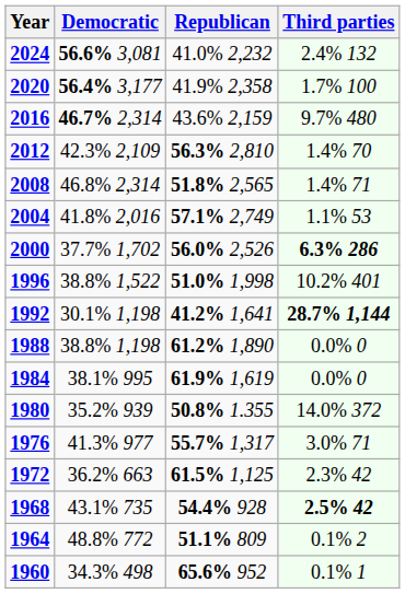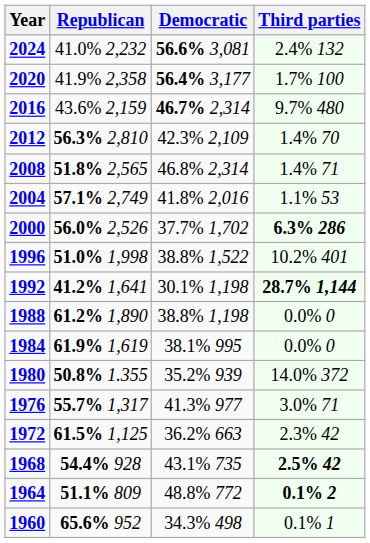 <table class="wikitable" style="float:right; font-size:95%;">
 <tr bgcolor=lightgrey>
 <th>Year</th>
+<th><a href='#'>Republican</a></th>
 <th><a href='#'>Democratic</a></th>
-<th><a href='#'>Republican</a></th>
 <th><a href='#'>Third parties</a></th>
 </tr>
 <tr>
 <td style="text-align:center;" ><strong><a href='#'>2024</a></strong></td>
+<td style="text-align:center;" >41.0% <em>2,232</em></td>
 <td style="text-align:center;" ><strong>56.6%</strong> <em>3,081</em></td>
-<td style="text-align:center;" >41.0% <em>2,232</em></td>
 <td style="text-align:center; background:honeyDew;">2.4% <em>132</em></td>
 </tr>
 <tr>
 <td style="text-align:center;" ><strong><a href='#'>2020</a></strong></td>
+<td style="text-align:center;" >41.9% <em>2,358</em></td>
 <td style="text-align:center;" ><strong>56.4%</strong> <em>3,177</em></td>
-<td style="text-align:center;" >41.9% <em>2,358</em></td>
 <td style="text-align:center; background:honeyDew;">1.7% <em>100</em></td>
 </tr>
 <tr>
 <td style="text-align:center;" ><strong><a href='#'>2016</a></strong></td>
+<td style="text-align:center;" >43.6% <em>2,159</em></td>
 <td style="text-align:center;" ><strong>46.7%</strong> <em>2,314</em></td>
-<td style="text-align:center;" >43.6% <em>2,159</em></td>
 <td style="text-align:center; background:honeyDew;">9.7% <em>480</em></td>
 </tr>
 <tr>
 <td style="text-align:center;" ><strong><a href='#'>2012</a></strong></td>
+<td style="text-align:center;" ><strong>56.3%</strong> <em>2,810</em></td>
 <td style="text-align:center;" >42.3% <em>2,109</em></td>
-<td style="text-align:center;" ><strong>56.3%</strong> <em>2,810</em></td>
 <td style="text-align:center; background:honeyDew;">1.4% <em>70</em></td>
 </tr>
 <tr>
 <td style="text-align:center;" ><strong><a href='#'>2008</a></strong></td>
+<td style="text-align:center;" ><strong>51.8%</strong> <em>2,565</em></td>
 <td style="text-align:center;" >46.8% <em>2,314</em></td>
-<td style="text-align:center;" ><strong>51.8%</strong> <em>2,565</em></td>
 <td style="text-align:center; background:honeyDew;">1.4% <em>71</em></td>
 </tr>
 <tr>
 <td style="text-align:center;" ><strong><a href='#'>2004</a></strong></td>
+<td style="text-align:center;" ><strong>57.1%</strong> <em>2,749</em></td>
 <td style="text-align:center;" >41.8% <em>2,016</em></td>
-<td style="text-align:center;" ><strong>57.1%</strong> <em>2,749</em></td>
 <td style="text-align:center; background:honeyDew;">1.1% <em>53</em></td>
 </tr>
 <tr>
 <td style="text-align:center;" ><strong><a href='#'>2000</a></strong></td>
+<td style="text-align:center;" ><strong>56.0%</strong> <em>2,526</em></td>
 <td style="text-align:center;" >37.7% <em>1,702</em></td>
-<td style="text-align:center;" ><strong>56.0%</strong> <em>2,526</em></td>
 <td style="text-align:center; background:honeyDew;"><strong>6.3% <em>286</em></strong></td>
 </tr>
 <tr>
 <td style="text-align:center;" ><strong><a href='#'>1996</a></strong></td>
+<td style="text-align:center;" ><strong>51.0%</strong> <em>1,998</em></td>
 <td style="text-align:center;" >38.8% <em>1,522</em></td>
-<td style="text-align:center;" ><strong>51.0%</strong> <em>1,998</em></td>
 <td style="text-align:center; background:honeyDew;">10.2% <em>401</em></td>
 </tr>
 <tr>
 <td style="text-align:center;" ><strong><a href='#'>1992</a></strong></td>
+<td style="text-align:center;" ><strong>41.2%</strong> <em>1,641</em></td>
 <td style="text-align:center;" >30.1% <em>1,198</em></td>
-<td style="text-align:center;" ><strong>41.2%</strong> <em>1,641</em></td>
 <td style="text-align:center; background:honeyDew;"><strong>28.7% <em>1,144</em></strong></td>
 </tr>
 <tr>
 <td style="text-align:center;" ><strong><a href='#'>1988</a></strong></td>
+<td style="text-align:center;" ><strong>61.2%</strong> <em>1,890</em></td>
 <td style="text-align:center;" >38.8% <em>1,198</em></td>
-<td style="text-align:center;" ><strong>61.2%</strong> <em>1,890</em></td>
 <td style="text-align:center; background:honeyDew;">0.0% <em>0</em></td>
 </tr>
 <tr>
 <td style="text-align:center;" ><strong><a href='#'>1984</a></strong></td>
+<td style="text-align:center;" ><strong>61.9%</strong> <em>1,619</em></td>
 <td style="text-align:center;" >38.1% <em>995</em></td>
-<td style="text-align:center;" ><strong>61.9%</strong> <em>1,619</em></td>
 <td style="text-align:center; background:honeyDew;">0.0% <em>0</em></td>
 </tr>
 <tr>
 <td style="text-align:center;" ><strong><a href='#'>1980</a></strong></td>
+<td style="text-align:center;" ><strong>50.8%</strong> <em>1.355</em></td>
 <td style="text-align:center;" >35.2% <em>939</em></td>
-<td style="text-align:center;" ><strong>50.8%</strong> <em>1.355</em></td>
 <td style="text-align:center; background:honeyDew;">14.0% <em>372</em></td>
 </tr>
 <tr>
 <td style="text-align:center;" ><strong><a href='#'>1976</a></strong></td>
+<td style="text-align:center;" ><strong>55.7%</strong> <em>1,317</em></td>
 <td style="text-align:center;" >41.3% <em>977</em></td>
-<td style="text-align:center;" ><strong>55.7%</strong> <em>1,317</em></td>
 <td style="text-align:center; background:honeyDew;">3.0% <em>71</em></td>
 </tr>
 <tr>
 <td style="text-align:center;" ><strong><a href='#'>1972</a></strong></td>
+<td style="text-align:center;" ><strong>61.5%</strong> <em>1,125</em></td>
 <td style="text-align:center;" >36.2% <em>663</em></td>
-<td style="text-align:center;" ><strong>61.5%</strong> <em>1,125</em></td>
 <td style="text-align:center; background:honeyDew;">2.3% <em>42</em></td>
 </tr>
 <tr>
 <td style="text-align:center;" ><strong><a href='#'>1968</a></strong></td>
+<td style="text-align:center;" ><strong>54.4%</strong> <em>928</em></td>
 <td style="text-align:center;" >43.1% <em>735</em></td>
-<td style="text-align:center;" ><strong>54.4%</strong> <em>928</em></td>
 <td style="text-align:center; background:honeyDew;"><strong>2.5% <em>42</em></strong></td>
 </tr>
 <tr>
 <td style="text-align:center;" ><strong><a href='#'>1964</a></strong></td>
+<td style="text-align:center;" ><strong>51.1%</strong> <em>809</em></td>
 <td style="text-align:center;" >48.8% <em>772</em></td>
-<td style="text-align:center;" ><strong>51.1%</strong> <em>809</em></td>
-<td style="text-align:center; background:honeyDew;">0.1% <em>2</em></td>
+<td style="text-align:center; background:honeyDew;"><strong>0.1% <em>2</em></strong></td>
 </tr>
 <tr>
 <td style="text-align:center;" ><strong><a href='#'>1960</a></strong></td>
+<td style="text-align:center;" ><strong>65.6%</strong> <em>952</em></td>
 <td style="text-align:center;" >34.3% <em>498</em></td>
-<td style="text-align:center;" ><strong>65.6%</strong> <em>952</em></td>
 <td style="text-align:center; background:honeyDew;">0.1% <em>1</em></td>
 </tr>
 </table>
